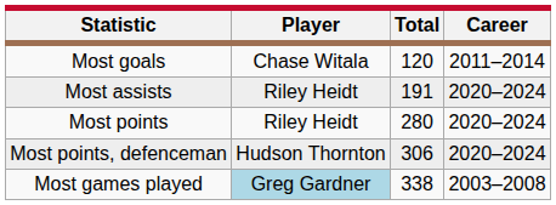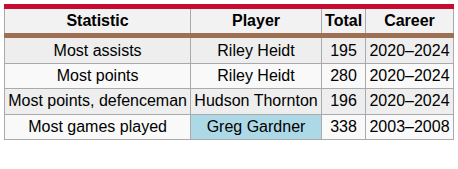 <table class="wikitable" style= "text-align: center">
 <tr style="border-top:#C60C30 5px solid; border-bottom:#9E7053 5px solid">
 <th>Statistic</th>
 <th>Player</th>
 <th>Total</th>
 <th>Career</th>
 </tr>
-<tr>
-<td>Most goals</td>
-<td>Chase Witala</td>
-<td>120</td>
-<td>2011–2014</td>
-</tr>
 <tr align="center" bgcolor="#eeeeee">
 <td>Most assists</td>
 <td>Riley Heidt</td>
-<td>191</td>
+<td>195</td>
 <td>2020–2024</td>
 </tr>
 <tr>
 <td>Most points</td>
 <td>Riley Heidt</td>
 <td>280</td>
 <td>2020–2024</td>
 </tr>
 <tr align="center" bgcolor="#eeeeee">
 <td>Most points, defenceman</td>
 <td>Hudson Thornton</td>
-<td>306</td>
+<td>196</td>
 <td>2020–2024</td>
 </tr>
 <tr>
 <td>Most games played</td>
 <td style="background: lightblue;">Greg Gardner</td>
 <td>338</td>
 <td>2003–2008</td>
 </tr>
 </table>
